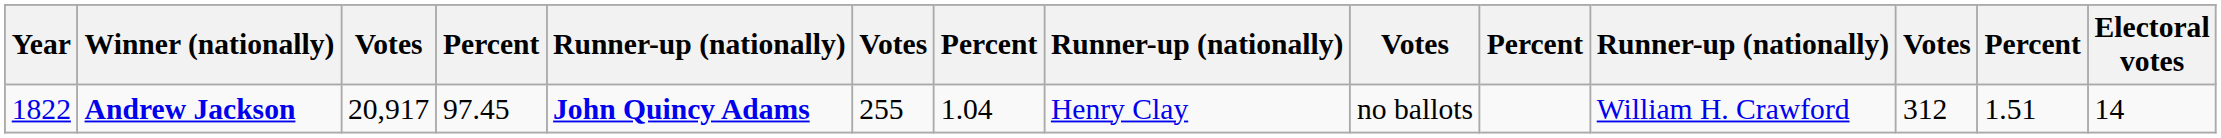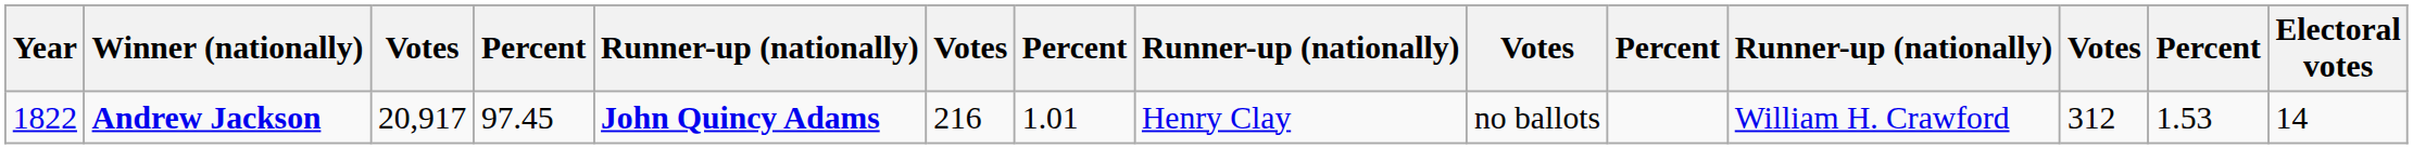 <table class="wikitable sortable">
 <tr>
 <th data-sort-type="number">Year</th>
 <th>Winner (nationally)</th>
 <th data-sort-type="number">Votes</th>
 <th data-sort-type="number">Percent</th>
 <th>Runner-up (nationally)</th>
 <th data-sort-type="number">Votes</th>
 <th data-sort-type="number">Percent</th>
 <th>Runner-up (nationally)</th>
 <th data-sort-type="number">Votes</th>
 <th data-sort-type="number">Percent</th>
 <th>Runner-up (nationally)</th>
 <th data-sort-type="number">Votes</th>
 <th data-sort-type="number">Percent</th>
 <th data-sort-type="number">Electoral<br>votes</th>
 </tr>
 <tr>
 <td style"text-align:left"><a href='#'>1822</a></td>
 <td><strong><a href='#'>Andrew Jackson</a></strong></td>
 <td>20,917</td>
 <td>97.45</td>
 <td><strong><a href='#'>John Quincy Adams</a></strong></td>
-<td>255</td>
-<td>1.04</td>
+<td>216</td>
+<td>1.01</td>
 <td><a href='#'>Henry Clay</a></td>
 <td>no ballots</td>
 <td></td>
 <td><a href='#'>William H. Crawford</a></td>
 <td>312</td>
-<td>1.51</td>
+<td>1.53</td>
 <td>14</td>
 </tr>
 </table>
